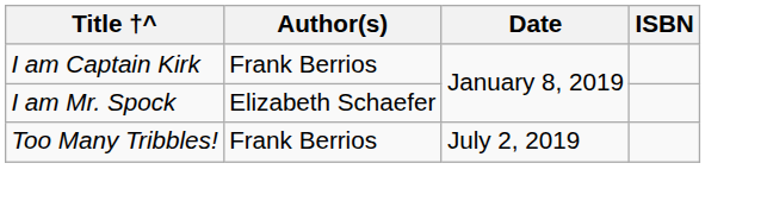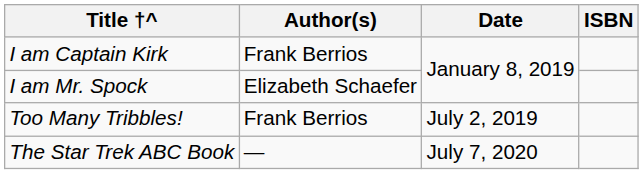 <table class="wikitable">
 <tr>
 <th>Title †^</th>
 <th>Author(s)</th>
 <th>Date</th>
 <th>ISBN</th>
 </tr>
 <tr>
 <td><em>I am Captain Kirk</em></td>
 <td>Frank Berrios</td>
 <td rowspan="2">January 8, 2019</td>
 <td></td>
 </tr>
 <tr>
 <td><em>I am Mr. Spock</em></td>
 <td>Elizabeth Schaefer</td>
 <td></td>
 </tr>
 <tr>
 <td><em>Too Many Tribbles!</em></td>
 <td>Frank Berrios</td>
 <td>July 2, 2019</td>
 <td></td>
 </tr>
+<tr>
+<td><em>The Star Trek ABC Book</em></td>
+<td>—</td>
+<td>July 7, 2020</td>
+<td></td>
+</tr>
 </table>
